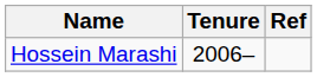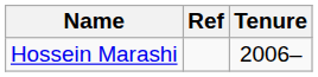 <table class="wikitable" style="text-align:center; font-size:100%; line-height:16px;">
 <tr>
 <th>Name</th>
+<th>Ref</th>
 <th>Tenure</th>
-<th>Ref</th>
 </tr>
 <tr>
 <td><a href='#'>Hossein Marashi</a></td>
+<td></td>
 <td>2006–</td>
-<td></td>
 </tr>
 </table>
